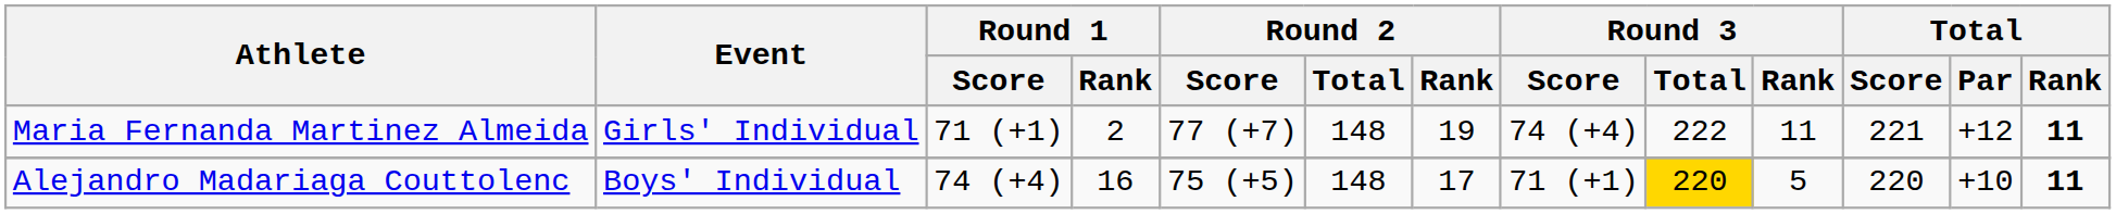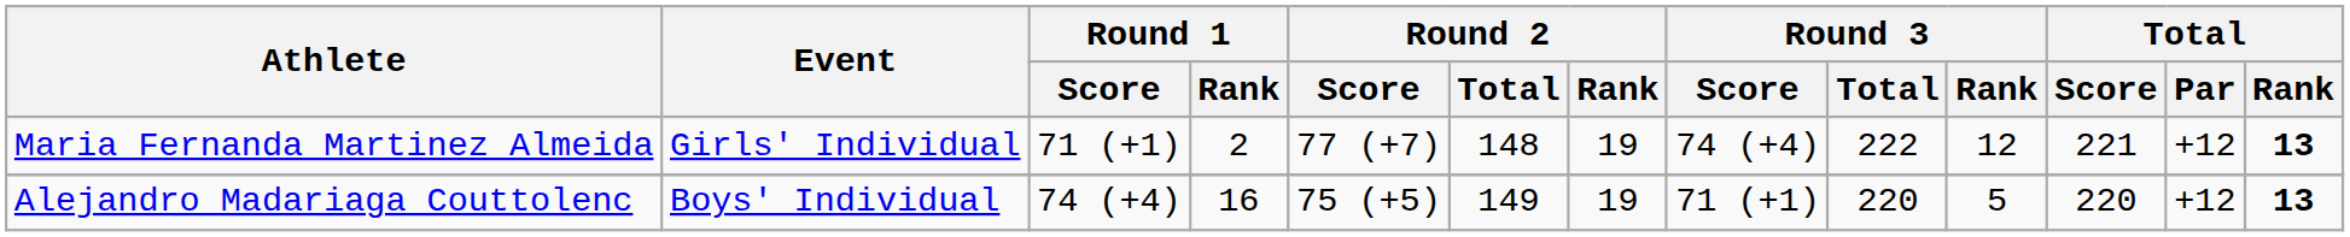 <table class="wikitable">
 <tr>
 <th rowspan="2">Athlete</th>
 <th rowspan="2">Event</th>
 <th colspan="2">Round 1</th>
 <th colspan="3">Round 2</th>
 <th colspan="3">Round 3</th>
 <th colspan="3">Total</th>
 </tr>
 <tr>
 <th>Score</th>
 <th>Rank</th>
 <th>Score</th>
 <th>Total</th>
 <th>Rank</th>
 <th>Score</th>
 <th>Total</th>
 <th>Rank</th>
 <th>Score</th>
 <th>Par</th>
 <th>Rank</th>
 </tr>
 <tr align="center">
 <td align="left"><a href='#'>Maria Fernanda Martinez Almeida</a></td>
 <td align="left"><a href='#'>Girls' Individual</a></td>
 <td>71 (+1)</td>
 <td>2</td>
 <td>77 (+7)</td>
 <td>148</td>
 <td>19</td>
 <td>74 (+4)</td>
 <td>222</td>
-<td>11</td>
+<td>12</td>
 <td>221</td>
 <td>+12</td>
-<td><strong>11</strong></td>
+<td><strong>13</strong></td>
 </tr>
 <tr>
 </tr>
 <tr align="center">
 <td align="left"><a href='#'>Alejandro Madariaga Couttolenc</a></td>
 <td align="left"><a href='#'>Boys' Individual</a></td>
 <td>74 (+4)</td>
 <td>16</td>
 <td>75 (+5)</td>
-<td>148</td>
-<td>17</td>
+<td>149</td>
+<td>19</td>
 <td>71 (+1)</td>
-<td style="background: gold;">220</td>
+<td>220</td>
 <td>5</td>
 <td>220</td>
-<td>+10</td>
-<td><strong>11</strong></td>
+<td>+12</td>
+<td><strong>13</strong></td>
 </tr>
 </table>
